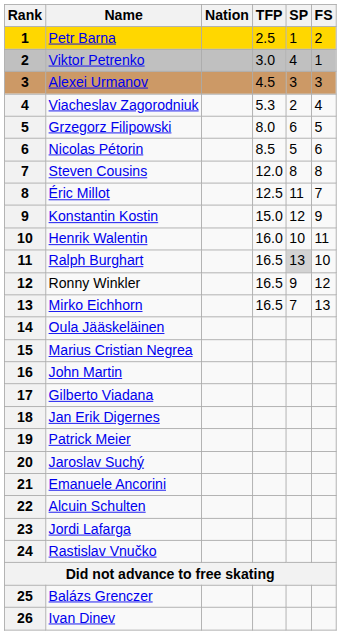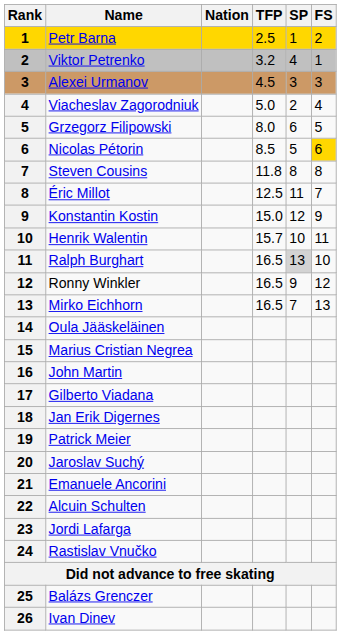 <table class="wikitable">
 <tr>
 <th>Rank</th>
 <th>Name</th>
 <th>Nation</th>
 <th>TFP</th>
 <th>SP</th>
 <th>FS</th>
 </tr>
 <tr bgcolor="gold">
 <td align="center"><strong>1</strong></td>
 <td><a href='#'>Petr Barna</a></td>
 <td></td>
 <td>2.5</td>
 <td>1</td>
 <td>2</td>
 </tr>
 <tr bgcolor="silver">
 <td align="center"><strong>2</strong></td>
 <td><a href='#'>Viktor Petrenko</a></td>
 <td></td>
-<td>3.0</td>
+<td>3.2</td>
 <td>4</td>
 <td>1</td>
 </tr>
 <tr bgcolor="cc9966">
 <td align="center"><strong>3</strong></td>
 <td><a href='#'>Alexei Urmanov</a></td>
 <td></td>
 <td>4.5</td>
 <td>3</td>
 <td>3</td>
 </tr>
 <tr>
 <th>4</th>
 <td><a href='#'>Viacheslav Zagorodniuk</a></td>
 <td></td>
-<td>5.3</td>
+<td>5.0</td>
 <td>2</td>
 <td>4</td>
 </tr>
 <tr>
 <th>5</th>
 <td><a href='#'>Grzegorz Filipowski</a></td>
 <td></td>
 <td>8.0</td>
 <td>6</td>
 <td>5</td>
 </tr>
 <tr>
 <th>6</th>
 <td><a href='#'>Nicolas Pétorin</a></td>
 <td></td>
 <td>8.5</td>
 <td>5</td>
-<td>6</td>
+<td style="background: gold;">6</td>
 </tr>
 <tr>
 <th>7</th>
 <td><a href='#'>Steven Cousins</a></td>
 <td></td>
-<td>12.0</td>
+<td>11.8</td>
 <td>8</td>
 <td>8</td>
 </tr>
 <tr>
 <th>8</th>
 <td><a href='#'>Éric Millot</a></td>
 <td></td>
 <td>12.5</td>
 <td>11</td>
 <td>7</td>
 </tr>
 <tr>
 <th>9</th>
 <td><a href='#'>Konstantin Kostin</a></td>
 <td></td>
 <td>15.0</td>
 <td>12</td>
 <td>9</td>
 </tr>
 <tr>
 <th>10</th>
 <td><a href='#'>Henrik Walentin</a></td>
 <td></td>
-<td>16.0</td>
+<td>15.7</td>
 <td>10</td>
 <td>11</td>
 </tr>
 <tr>
 <th>11</th>
 <td><a href='#'>Ralph Burghart</a></td>
 <td></td>
 <td>16.5</td>
 <td style="background: lightgrey;">13</td>
 <td>10</td>
 </tr>
 <tr>
 <th>12</th>
 <td>Ronny Winkler</td>
 <td></td>
 <td>16.5</td>
 <td>9</td>
 <td>12</td>
 </tr>
 <tr>
 <th>13</th>
 <td><a href='#'>Mirko Eichhorn</a></td>
 <td></td>
 <td>16.5</td>
 <td>7</td>
 <td>13</td>
 </tr>
 <tr>
 <th>14</th>
 <td><a href='#'>Oula Jääskeläinen</a></td>
 <td></td>
 <td></td>
 <td></td>
 <td></td>
 </tr>
 <tr>
 <th>15</th>
 <td><a href='#'>Marius Cristian Negrea</a></td>
 <td></td>
 <td></td>
 <td></td>
 <td></td>
 </tr>
 <tr>
 <th>16</th>
 <td><a href='#'>John Martin</a></td>
 <td></td>
 <td></td>
 <td></td>
 <td></td>
 </tr>
 <tr>
 <th>17</th>
 <td><a href='#'>Gilberto Viadana</a></td>
 <td></td>
 <td></td>
 <td></td>
 <td></td>
 </tr>
 <tr>
 <th>18</th>
 <td><a href='#'>Jan Erik Digernes</a></td>
 <td></td>
 <td></td>
 <td></td>
 <td></td>
 </tr>
 <tr>
 <th>19</th>
 <td><a href='#'>Patrick Meier</a></td>
 <td></td>
 <td></td>
 <td></td>
 <td></td>
 </tr>
 <tr>
 <th>20</th>
 <td><a href='#'>Jaroslav Suchý</a></td>
 <td></td>
 <td></td>
 <td></td>
 <td></td>
 </tr>
 <tr>
 <th>21</th>
 <td><a href='#'>Emanuele Ancorini</a></td>
 <td></td>
 <td></td>
 <td></td>
 <td></td>
 </tr>
 <tr>
 <th>22</th>
 <td><a href='#'>Alcuin Schulten</a></td>
 <td></td>
 <td></td>
 <td></td>
 <td></td>
 </tr>
 <tr>
 <th>23</th>
 <td><a href='#'>Jordi Lafarga</a></td>
 <td></td>
 <td></td>
 <td></td>
 <td></td>
 </tr>
 <tr>
 <th>24</th>
 <td><a href='#'>Rastislav Vnučko</a></td>
 <td></td>
 <td></td>
 <td></td>
 <td></td>
 </tr>
 <tr>
 <th colspan=6>Did not advance to free skating</th>
 </tr>
 <tr>
 <th>25</th>
 <td><a href='#'>Balázs Grenczer</a></td>
 <td></td>
 <td></td>
 <td></td>
 <td></td>
 </tr>
 <tr>
 <th>26</th>
 <td><a href='#'>Ivan Dinev</a></td>
 <td></td>
 <td></td>
 <td></td>
 <td></td>
 </tr>
 </table>
